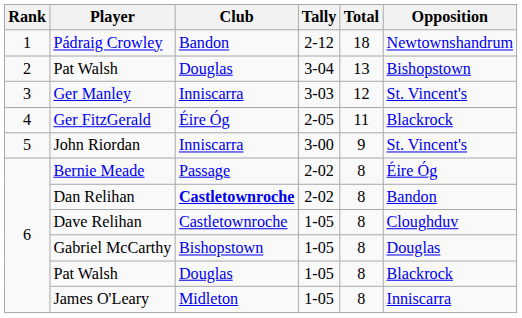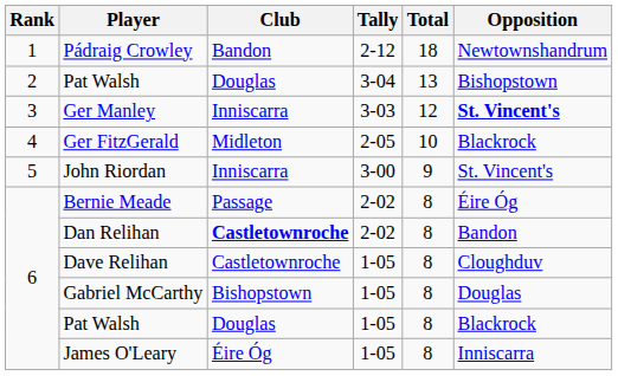 <table class="wikitable">
 <tr>
 <th>Rank</th>
 <th>Player</th>
 <th>Club</th>
 <th>Tally</th>
 <th>Total</th>
 <th>Opposition</th>
 </tr>
 <tr>
 <td rowspan="1" style="text-align:center;">1</td>
 <td><a href='#'>Pádraig Crowley</a></td>
 <td><a href='#'>Bandon</a></td>
 <td align=center>2-12</td>
 <td align=center>18</td>
 <td><a href='#'>Newtownshandrum</a></td>
 </tr>
 <tr>
 <td rowspan="1" style="text-align:center;">2</td>
 <td>Pat Walsh</td>
 <td><a href='#'>Douglas</a></td>
 <td align=center>3-04</td>
 <td align=center>13</td>
 <td><a href='#'>Bishopstown</a></td>
 </tr>
 <tr>
 <td rowspan="1" style="text-align:center;">3</td>
 <td><a href='#'>Ger Manley</a></td>
 <td><a href='#'>Inniscarra</a></td>
 <td align=center>3-03</td>
 <td align=center>12</td>
-<td><a href='#'>St. Vincent's</a></td>
+<td><strong><a href='#'>St. Vincent's</a></strong></td>
 </tr>
 <tr>
 <td rowspan="1" style="text-align:center;">4</td>
 <td><a href='#'>Ger FitzGerald</a></td>
-<td><a href='#'>Éire Óg</a></td>
+<td><a href='#'>Midleton</a></td>
 <td align=center>2-05</td>
-<td align=center>11</td>
+<td align=center>10</td>
 <td><a href='#'>Blackrock</a></td>
 </tr>
 <tr>
 <td rowspan="1" style="text-align:center;">5</td>
 <td>John Riordan</td>
 <td><a href='#'>Inniscarra</a></td>
 <td align=center>3-00</td>
 <td align=center>9</td>
 <td><a href='#'>St. Vincent's</a></td>
 </tr>
 <tr>
 <td rowspan="6" style="text-align:center;">6</td>
 <td><a href='#'>Bernie Meade</a></td>
 <td><a href='#'>Passage</a></td>
 <td align=center>2-02</td>
 <td align=center>8</td>
 <td><a href='#'>Éire Óg</a></td>
 </tr>
 <tr>
 <td>Dan Relihan</td>
 <td><strong><a href='#'>Castletownroche</a></strong></td>
 <td align=center>2-02</td>
 <td align=center>8</td>
 <td><a href='#'>Bandon</a></td>
 </tr>
 <tr>
 <td>Dave Relihan</td>
 <td><a href='#'>Castletownroche</a></td>
 <td align=center>1-05</td>
 <td align=center>8</td>
 <td><a href='#'>Cloughduv</a></td>
 </tr>
 <tr>
 <td>Gabriel McCarthy</td>
 <td><a href='#'>Bishopstown</a></td>
 <td align=center>1-05</td>
 <td align=center>8</td>
 <td><a href='#'>Douglas</a></td>
 </tr>
 <tr>
 <td>Pat Walsh</td>
 <td><a href='#'>Douglas</a></td>
 <td align=center>1-05</td>
 <td align=center>8</td>
 <td><a href='#'>Blackrock</a></td>
 </tr>
 <tr>
 <td>James O'Leary</td>
-<td><a href='#'>Midleton</a></td>
+<td><a href='#'>Éire Óg</a></td>
 <td align=center>1-05</td>
 <td align=center>8</td>
 <td><a href='#'>Inniscarra</a></td>
 </tr>
 </table>
